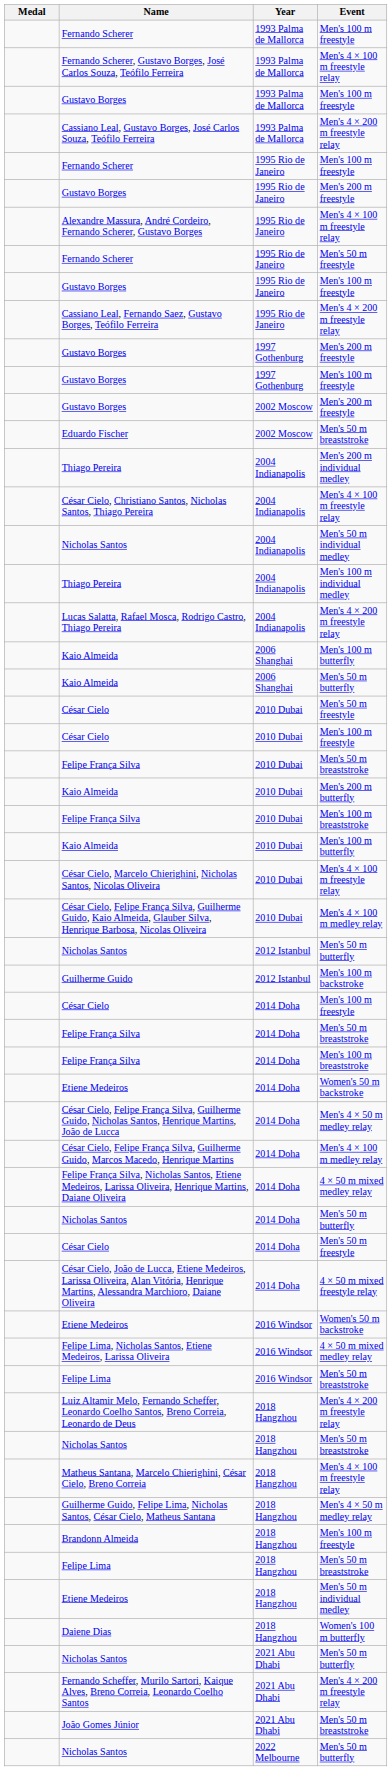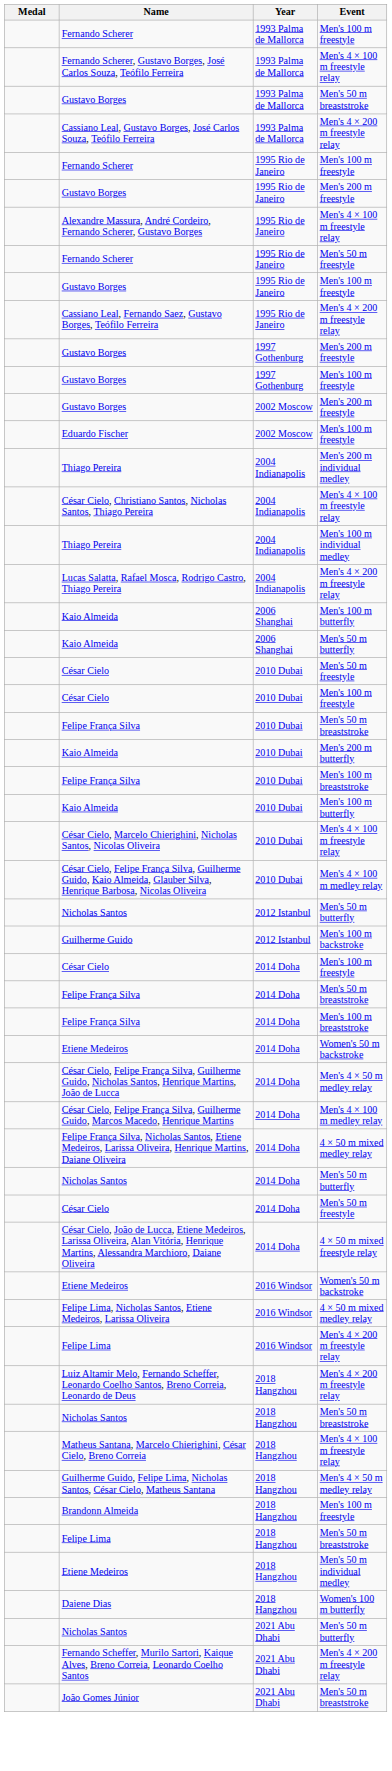 <table class="wikitable sortable">
 <tr>
 <th style="width:5em;">Medal</th>
 <th width=300>Name</th>
 <th>Year</th>
 <th>Event</th>
 </tr>
 <tr>
 <td></td>
 <td><a href='#'>Fernando Scherer</a></td>
 <td><a href='#'>1993 Palma de Mallorca</a></td>
 <td><a href='#'>Men's 100 m freestyle</a></td>
 </tr>
 <tr>
 <td></td>
 <td><a href='#'>Fernando Scherer</a>, <a href='#'>Gustavo Borges</a>, <a href='#'>José Carlos Souza</a>, <a href='#'>Teófilo Ferreira</a></td>
 <td><a href='#'>1993 Palma de Mallorca</a></td>
 <td><a href='#'>Men's 4 × 100 m freestyle relay</a></td>
 </tr>
 <tr>
 <td></td>
 <td><a href='#'>Gustavo Borges</a></td>
 <td><a href='#'>1993 Palma de Mallorca</a></td>
-<td><a href='#'>Men's 100 m freestyle</a></td>
+<td><a href='#'>Men's 50 m breaststroke</a></td>
 </tr>
 <tr>
 <td></td>
 <td><a href='#'>Cassiano Leal</a>, <a href='#'>Gustavo Borges</a>, <a href='#'>José Carlos Souza</a>, <a href='#'>Teófilo Ferreira</a></td>
 <td><a href='#'>1993 Palma de Mallorca</a></td>
 <td><a href='#'>Men's 4 × 200 m freestyle relay</a></td>
 </tr>
 <tr>
 <td></td>
 <td><a href='#'>Fernando Scherer</a></td>
 <td><a href='#'>1995 Rio de Janeiro</a></td>
 <td><a href='#'>Men's 100 m freestyle</a></td>
 </tr>
 <tr>
 <td></td>
 <td><a href='#'>Gustavo Borges</a></td>
 <td><a href='#'>1995 Rio de Janeiro</a></td>
 <td><a href='#'>Men's 200 m freestyle</a></td>
 </tr>
 <tr>
 <td></td>
 <td><a href='#'>Alexandre Massura</a>, <a href='#'>André Cordeiro</a>, <a href='#'>Fernando Scherer</a>, <a href='#'>Gustavo Borges</a></td>
 <td><a href='#'>1995 Rio de Janeiro</a></td>
 <td><a href='#'>Men's 4 × 100 m freestyle relay</a></td>
 </tr>
 <tr>
 <td></td>
 <td><a href='#'>Fernando Scherer</a></td>
 <td><a href='#'>1995 Rio de Janeiro</a></td>
 <td><a href='#'>Men's 50 m freestyle</a></td>
 </tr>
 <tr>
 <td></td>
 <td><a href='#'>Gustavo Borges</a></td>
 <td><a href='#'>1995 Rio de Janeiro</a></td>
 <td><a href='#'>Men's 100 m freestyle</a></td>
 </tr>
 <tr>
 <td></td>
 <td><a href='#'>Cassiano Leal</a>, <a href='#'>Fernando Saez</a>, <a href='#'>Gustavo Borges</a>, <a href='#'>Teófilo Ferreira</a></td>
 <td><a href='#'>1995 Rio de Janeiro</a></td>
 <td><a href='#'>Men's 4 × 200 m freestyle relay</a></td>
 </tr>
 <tr>
 <td></td>
 <td><a href='#'>Gustavo Borges</a></td>
 <td><a href='#'>1997 Gothenburg</a></td>
 <td><a href='#'>Men's 200 m freestyle</a></td>
 </tr>
 <tr>
 <td></td>
 <td><a href='#'>Gustavo Borges</a></td>
 <td><a href='#'>1997 Gothenburg</a></td>
 <td><a href='#'>Men's 100 m freestyle</a></td>
 </tr>
 <tr>
 <td></td>
 <td><a href='#'>Gustavo Borges</a></td>
 <td><a href='#'>2002 Moscow</a></td>
 <td><a href='#'>Men's 200 m freestyle</a></td>
 </tr>
 <tr>
 <td></td>
 <td><a href='#'>Eduardo Fischer</a></td>
 <td><a href='#'>2002 Moscow</a></td>
-<td><a href='#'>Men's 50 m breaststroke</a></td>
+<td><a href='#'>Men's 100 m freestyle</a></td>
 </tr>
 <tr>
 <td></td>
 <td><a href='#'>Thiago Pereira</a></td>
 <td><a href='#'>2004 Indianapolis</a></td>
 <td><a href='#'>Men's 200 m individual medley</a></td>
 </tr>
 <tr>
 <td></td>
 <td><a href='#'>César Cielo</a>, <a href='#'>Christiano Santos</a>, <a href='#'>Nicholas Santos</a>, <a href='#'>Thiago Pereira</a></td>
 <td><a href='#'>2004 Indianapolis</a></td>
 <td><a href='#'>Men's 4 × 100 m freestyle relay</a></td>
-</tr>
-<tr>
-<td></td>
-<td><a href='#'>Nicholas Santos</a></td>
-<td><a href='#'>2004 Indianapolis</a></td>
-<td><a href='#'>Men's 50 m individual medley</a></td>
 </tr>
 <tr>
 <td></td>
 <td><a href='#'>Thiago Pereira</a></td>
 <td><a href='#'>2004 Indianapolis</a></td>
 <td><a href='#'>Men's 100 m individual medley</a></td>
 </tr>
 <tr>
 <td></td>
 <td><a href='#'>Lucas Salatta</a>, <a href='#'>Rafael Mosca</a>, <a href='#'>Rodrigo Castro</a>, <a href='#'>Thiago Pereira</a></td>
 <td><a href='#'>2004 Indianapolis</a></td>
 <td><a href='#'>Men's 4 × 200 m freestyle relay</a></td>
 </tr>
 <tr>
 <td></td>
 <td><a href='#'>Kaio Almeida</a></td>
 <td><a href='#'>2006 Shanghai</a></td>
 <td><a href='#'>Men's 100 m butterfly</a></td>
 </tr>
 <tr>
 <td></td>
 <td><a href='#'>Kaio Almeida</a></td>
 <td><a href='#'>2006 Shanghai</a></td>
 <td><a href='#'>Men's 50 m butterfly</a></td>
 </tr>
 <tr>
 <td></td>
 <td><a href='#'>César Cielo</a></td>
 <td><a href='#'>2010 Dubai</a></td>
 <td><a href='#'>Men's 50 m freestyle</a></td>
 </tr>
 <tr>
 <td></td>
 <td><a href='#'>César Cielo</a></td>
 <td><a href='#'>2010 Dubai</a></td>
 <td><a href='#'>Men's 100 m freestyle</a></td>
 </tr>
 <tr>
 <td></td>
 <td><a href='#'>Felipe França Silva</a></td>
 <td><a href='#'>2010 Dubai</a></td>
 <td><a href='#'>Men's 50 m breaststroke</a></td>
 </tr>
 <tr>
 <td></td>
 <td><a href='#'>Kaio Almeida</a></td>
 <td><a href='#'>2010 Dubai</a></td>
 <td><a href='#'>Men's 200 m butterfly</a></td>
 </tr>
 <tr>
 <td></td>
 <td><a href='#'>Felipe França Silva</a></td>
 <td><a href='#'>2010 Dubai</a></td>
 <td><a href='#'>Men's 100 m breaststroke</a></td>
 </tr>
 <tr>
 <td></td>
 <td><a href='#'>Kaio Almeida</a></td>
 <td><a href='#'>2010 Dubai</a></td>
 <td><a href='#'>Men's 100 m butterfly</a></td>
 </tr>
 <tr>
 <td></td>
 <td><a href='#'>César Cielo</a>, <a href='#'>Marcelo Chierighini</a>, <a href='#'>Nicholas Santos</a>, <a href='#'>Nicolas Oliveira</a></td>
 <td><a href='#'>2010 Dubai</a></td>
 <td><a href='#'>Men's 4 × 100 m freestyle relay</a></td>
 </tr>
 <tr>
 <td></td>
 <td><a href='#'>César Cielo</a>, <a href='#'>Felipe França Silva</a>, <a href='#'>Guilherme Guido</a>, <a href='#'>Kaio Almeida</a>, <a href='#'>Glauber Silva</a>, <a href='#'>Henrique Barbosa</a>, <a href='#'>Nicolas Oliveira</a></td>
 <td><a href='#'>2010 Dubai</a></td>
 <td><a href='#'>Men's 4 × 100 m medley relay</a></td>
 </tr>
 <tr>
 <td></td>
 <td><a href='#'>Nicholas Santos</a></td>
 <td><a href='#'>2012 Istanbul</a></td>
 <td><a href='#'>Men's 50 m butterfly</a></td>
 </tr>
 <tr>
 <td></td>
 <td><a href='#'>Guilherme Guido</a></td>
 <td><a href='#'>2012 Istanbul</a></td>
 <td><a href='#'>Men's 100 m backstroke</a></td>
 </tr>
 <tr>
 <td></td>
 <td><a href='#'>César Cielo</a></td>
 <td><a href='#'>2014 Doha</a></td>
 <td><a href='#'>Men's 100 m freestyle</a></td>
 </tr>
 <tr>
 <td></td>
 <td><a href='#'>Felipe França Silva</a></td>
 <td><a href='#'>2014 Doha</a></td>
 <td><a href='#'>Men's 50 m breaststroke</a></td>
 </tr>
 <tr>
 <td></td>
 <td><a href='#'>Felipe França Silva</a></td>
 <td><a href='#'>2014 Doha</a></td>
 <td><a href='#'>Men's 100 m breaststroke</a></td>
 </tr>
 <tr>
 <td></td>
 <td><a href='#'>Etiene Medeiros</a></td>
 <td><a href='#'>2014 Doha</a></td>
 <td><a href='#'>Women's 50 m backstroke</a></td>
 </tr>
 <tr>
 <td></td>
 <td><a href='#'>César Cielo</a>, <a href='#'>Felipe França Silva</a>, <a href='#'>Guilherme Guido</a>, <a href='#'>Nicholas Santos</a>, <a href='#'>Henrique Martins</a>, <a href='#'>João de Lucca</a></td>
 <td><a href='#'>2014 Doha</a></td>
 <td><a href='#'>Men's 4 × 50 m medley relay</a></td>
 </tr>
 <tr>
 <td></td>
 <td><a href='#'>César Cielo</a>, <a href='#'>Felipe França Silva</a>, <a href='#'>Guilherme Guido</a>, <a href='#'>Marcos Macedo</a>, <a href='#'>Henrique Martins</a></td>
 <td><a href='#'>2014 Doha</a></td>
 <td><a href='#'>Men's 4 × 100 m medley relay</a></td>
 </tr>
 <tr>
 <td></td>
 <td><a href='#'>Felipe França Silva</a>, <a href='#'>Nicholas Santos</a>, <a href='#'>Etiene Medeiros</a>, <a href='#'>Larissa Oliveira</a>, <a href='#'>Henrique Martins</a>, <a href='#'>Daiane Oliveira</a></td>
 <td><a href='#'>2014 Doha</a></td>
 <td><a href='#'>4 × 50 m mixed medley relay</a></td>
 </tr>
 <tr>
 <td></td>
 <td><a href='#'>Nicholas Santos</a></td>
 <td><a href='#'>2014 Doha</a></td>
 <td><a href='#'>Men's 50 m butterfly</a></td>
 </tr>
 <tr>
 <td></td>
 <td><a href='#'>César Cielo</a></td>
 <td><a href='#'>2014 Doha</a></td>
 <td><a href='#'>Men's 50 m freestyle</a></td>
 </tr>
 <tr>
 <td></td>
 <td><a href='#'>César Cielo</a>, <a href='#'>João de Lucca</a>, <a href='#'>Etiene Medeiros</a>, <a href='#'>Larissa Oliveira</a>, <a href='#'>Alan Vitória</a>, <a href='#'>Henrique Martins</a>, <a href='#'>Alessandra Marchioro</a>, <a href='#'>Daiane Oliveira</a></td>
 <td><a href='#'>2014 Doha</a></td>
 <td><a href='#'>4 × 50 m mixed freestyle relay</a></td>
 </tr>
 <tr>
 <td></td>
 <td><a href='#'>Etiene Medeiros</a></td>
 <td><a href='#'>2016 Windsor</a></td>
 <td><a href='#'>Women's 50 m backstroke</a></td>
 </tr>
 <tr>
 <td></td>
 <td><a href='#'>Felipe Lima</a>, <a href='#'>Nicholas Santos</a>, <a href='#'>Etiene Medeiros</a>, <a href='#'>Larissa Oliveira</a></td>
 <td><a href='#'>2016 Windsor</a></td>
 <td><a href='#'>4 × 50 m mixed medley relay</a></td>
 </tr>
 <tr>
 <td></td>
 <td><a href='#'>Felipe Lima</a></td>
 <td><a href='#'>2016 Windsor</a></td>
-<td><a href='#'>Men's 50 m breaststroke</a></td>
+<td><a href='#'>Men's 4 × 200 m freestyle relay</a></td>
 </tr>
 <tr>
 <td></td>
 <td><a href='#'>Luiz Altamir Melo</a>, <a href='#'>Fernando Scheffer</a>, <a href='#'>Leonardo Coelho Santos</a>, <a href='#'>Breno Correia</a>, <a href='#'>Leonardo de Deus</a></td>
 <td><a href='#'>2018 Hangzhou</a></td>
 <td><a href='#'>Men's 4 × 200 m freestyle relay</a></td>
 </tr>
 <tr>
 <td></td>
 <td><a href='#'>Nicholas Santos</a></td>
 <td><a href='#'>2018 Hangzhou</a></td>
 <td><a href='#'>Men's 50 m breaststroke</a></td>
 </tr>
 <tr>
 <td></td>
 <td><a href='#'>Matheus Santana</a>, <a href='#'>Marcelo Chierighini</a>, <a href='#'>César Cielo</a>, <a href='#'>Breno Correia</a></td>
 <td><a href='#'>2018 Hangzhou</a></td>
 <td><a href='#'>Men's 4 × 100 m freestyle relay</a></td>
 </tr>
 <tr>
 <td></td>
 <td><a href='#'>Guilherme Guido</a>, <a href='#'>Felipe Lima</a>, <a href='#'>Nicholas Santos</a>, <a href='#'>César Cielo</a>, <a href='#'>Matheus Santana</a></td>
 <td><a href='#'>2018 Hangzhou</a></td>
 <td><a href='#'>Men's 4 × 50 m medley relay</a></td>
 </tr>
 <tr>
 <td></td>
 <td><a href='#'>Brandonn Almeida</a></td>
 <td><a href='#'>2018 Hangzhou</a></td>
 <td><a href='#'>Men's 100 m freestyle</a></td>
 </tr>
 <tr>
 <td></td>
 <td><a href='#'>Felipe Lima</a></td>
 <td><a href='#'>2018 Hangzhou</a></td>
 <td><a href='#'>Men's 50 m breaststroke</a></td>
 </tr>
 <tr>
 <td></td>
 <td><a href='#'>Etiene Medeiros</a></td>
 <td><a href='#'>2018 Hangzhou</a></td>
 <td><a href='#'>Men's 50 m individual medley</a></td>
 </tr>
 <tr>
 <td></td>
 <td><a href='#'>Daiene Dias</a></td>
 <td><a href='#'>2018 Hangzhou</a></td>
 <td><a href='#'>Women's 100 m butterfly</a></td>
 </tr>
 <tr>
 <td></td>
 <td><a href='#'>Nicholas Santos</a></td>
 <td><a href='#'>2021 Abu Dhabi</a></td>
 <td><a href='#'>Men's 50 m butterfly</a></td>
 </tr>
 <tr>
 <td></td>
 <td><a href='#'>Fernando Scheffer</a>, <a href='#'>Murilo Sartori</a>, <a href='#'>Kaique Alves</a>, <a href='#'>Breno Correia</a>, <a href='#'>Leonardo Coelho Santos</a></td>
 <td><a href='#'>2021 Abu Dhabi</a></td>
 <td><a href='#'>Men's 4 × 200 m freestyle relay</a></td>
 </tr>
 <tr>
 <td></td>
 <td><a href='#'>João Gomes Júnior</a></td>
 <td><a href='#'>2021 Abu Dhabi</a></td>
 <td><a href='#'>Men's 50 m breaststroke</a></td>
 </tr>
-<tr>
-<td></td>
-<td><a href='#'>Nicholas Santos</a></td>
-<td><a href='#'>2022 Melbourne</a></td>
-<td><a href='#'>Men's 50 m butterfly</a></td>
-</tr>
 </table>
